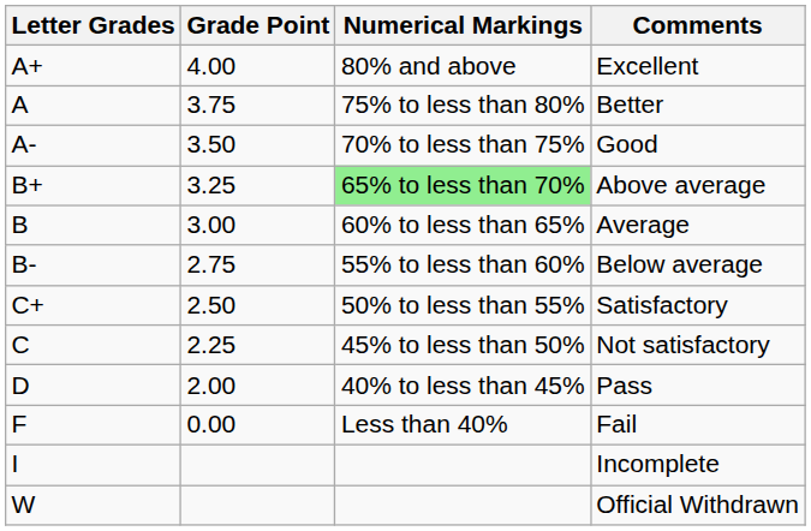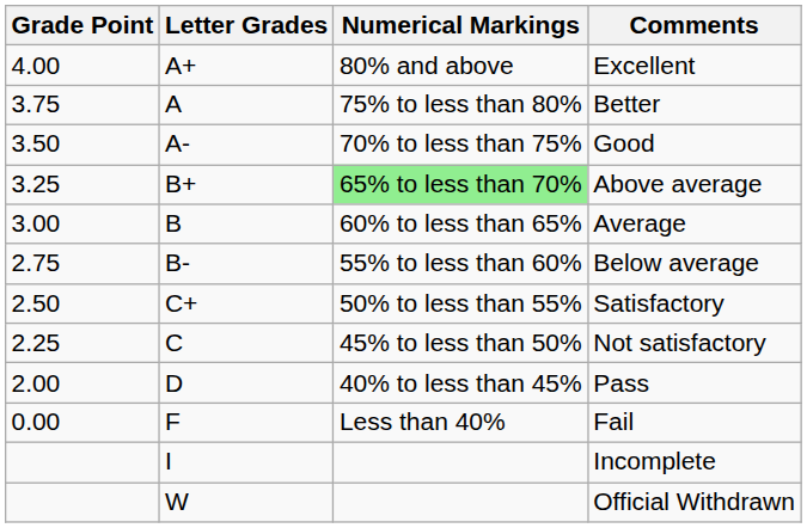 <table class = "wikitable">
 <tr>
+<th>Grade Point</th>
 <th>Letter Grades</th>
-<th>Grade Point</th>
 <th>Numerical Markings</th>
 <th>Comments</th>
 </tr>
 <tr>
+<td>4.00</td>
 <td>A+</td>
-<td>4.00</td>
 <td>80% and above</td>
 <td>Excellent</td>
 </tr>
 <tr>
+<td>3.75</td>
 <td>A</td>
-<td>3.75</td>
 <td>75% to less than 80%</td>
 <td>Better</td>
 </tr>
 <tr>
+<td>3.50</td>
 <td>A-</td>
-<td>3.50</td>
 <td>70% to less than 75%</td>
 <td>Good</td>
 </tr>
 <tr>
+<td>3.25</td>
 <td>B+</td>
-<td>3.25</td>
 <td style="background: lightgreen;">65% to less than 70%</td>
 <td>Above average</td>
 </tr>
 <tr>
+<td>3.00</td>
 <td>B</td>
-<td>3.00</td>
 <td>60% to less than 65%</td>
 <td>Average</td>
 </tr>
 <tr>
+<td>2.75</td>
 <td>B-</td>
-<td>2.75</td>
 <td>55% to less than 60%</td>
 <td>Below average</td>
 </tr>
 <tr>
+<td>2.50</td>
 <td>C+</td>
-<td>2.50</td>
 <td>50% to less than 55%</td>
 <td>Satisfactory</td>
 </tr>
 <tr>
+<td>2.25</td>
 <td>C</td>
-<td>2.25</td>
 <td>45% to less than 50%</td>
 <td>Not satisfactory</td>
 </tr>
 <tr>
+<td>2.00</td>
 <td>D</td>
-<td>2.00</td>
 <td>40% to less than 45%</td>
 <td>Pass</td>
 </tr>
 <tr>
+<td>0.00</td>
 <td>F</td>
-<td>0.00</td>
 <td>Less than 40%</td>
 <td>Fail</td>
 </tr>
 <tr>
+<td></td>
 <td>I</td>
-<td></td>
 <td></td>
 <td>Incomplete</td>
 </tr>
 <tr>
+<td></td>
 <td>W</td>
-<td></td>
 <td></td>
 <td>Official Withdrawn</td>
 </tr>
 </table>
